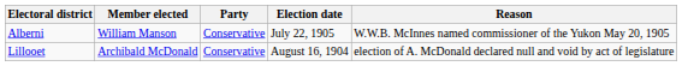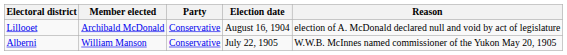 <table class="wikitable sortable">
 <tr>
 <th>Electoral district</th>
 <th>Member elected</th>
 <th>Party</th>
 <th>Election date</th>
 <th>Reason</th>
 </tr>
 <tr>
+<td><a href='#'>Lillooet</a></td>
+<td><a href='#'>Archibald McDonald</a></td>
+<td><a href='#'>Conservative</a></td>
+<td>August 16, 1904</td>
+<td>election of A. McDonald declared null and void by act of legislature</td>
+</tr>
+<tr>
 <td><a href='#'>Alberni</a></td>
 <td><a href='#'>William Manson</a></td>
 <td><a href='#'>Conservative</a></td>
 <td>July 22, 1905</td>
 <td>W.W.B. McInnes named commissioner of the Yukon May 20, 1905</td>
 </tr>
-<tr>
-<td><a href='#'>Lillooet</a></td>
-<td><a href='#'>Archibald McDonald</a></td>
-<td><a href='#'>Conservative</a></td>
-<td>August 16, 1904</td>
-<td>election of A. McDonald declared null and void by act of legislature</td>
-</tr>
 </table>
